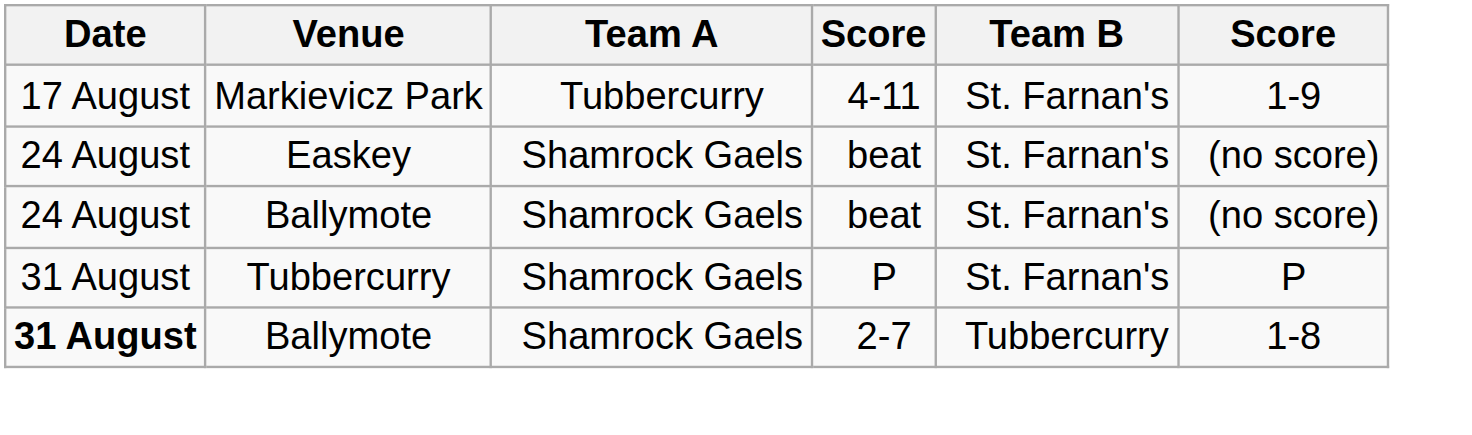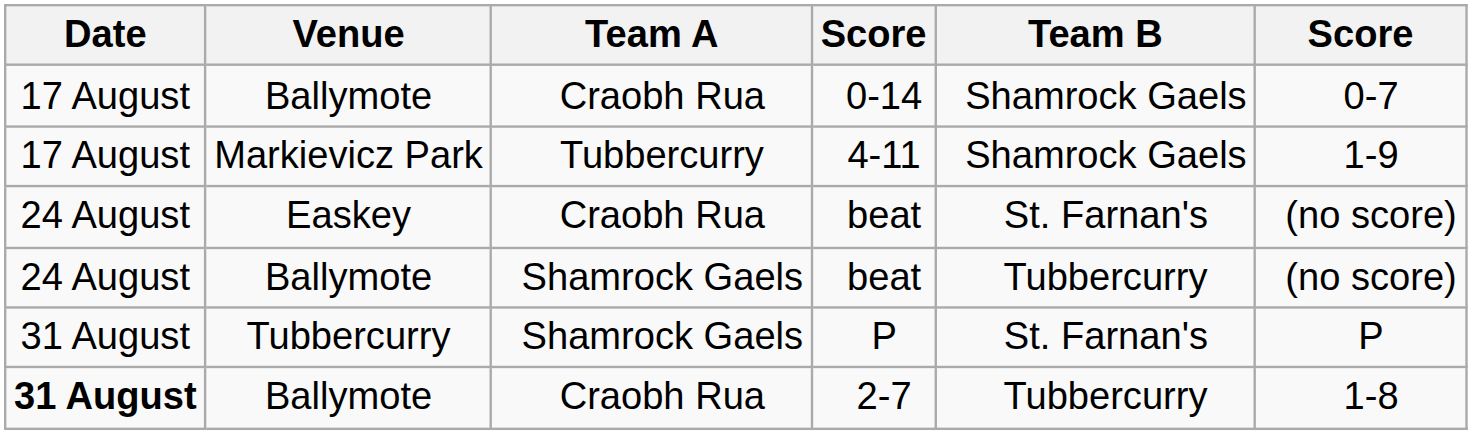 <table class="wikitable">
 <tr>
 <th>Date</th>
 <th>Venue</th>
 <th>Team A</th>
 <th>Score</th>
 <th>Team B</th>
 <th>Score</th>
 </tr>
 <tr align="center">
 <td>17 August</td>
+<td>Ballymote</td>
+<td>  Craobh Rua</td>
+<td>  0-14</td>
+<td>  Shamrock Gaels</td>
+<td>  0-7</td>
+</tr>
+<tr align="center">
+<td>17 August</td>
 <td>Markievicz Park</td>
 <td>  Tubbercurry</td>
 <td>  4-11</td>
-<td>  St. Farnan's</td>
+<td>  Shamrock Gaels</td>
 <td>  1-9</td>
 </tr>
 <tr align="center">
 <td>24 August</td>
 <td>Easkey</td>
-<td>  Shamrock Gaels</td>
+<td>  Craobh Rua</td>
 <td>  beat</td>
 <td>  St. Farnan's</td>
 <td>  (no score)</td>
 </tr>
 <tr align="center">
 <td>24 August</td>
 <td>Ballymote</td>
 <td>  Shamrock Gaels</td>
 <td>  beat</td>
-<td>  St. Farnan's</td>
+<td>  Tubbercurry</td>
 <td>  (no score)</td>
 </tr>
 <tr align="center">
 <td>31 August</td>
 <td>Tubbercurry</td>
 <td>  Shamrock Gaels</td>
 <td>  P</td>
 <td>  St. Farnan's</td>
 <td>  P</td>
 </tr>
 <tr align="center">
 <td><strong>31 August</strong></td>
 <td>Ballymote</td>
-<td>  Shamrock Gaels</td>
+<td>  Craobh Rua</td>
 <td>  2-7</td>
 <td>  Tubbercurry</td>
 <td>  1-8</td>
 </tr>
 </table>
